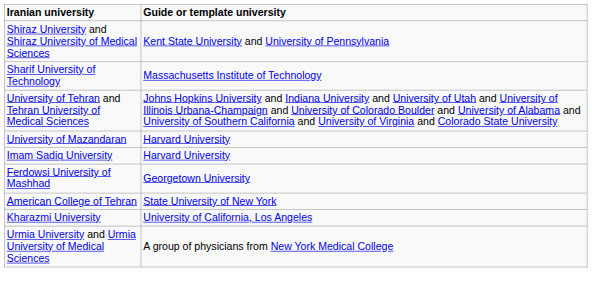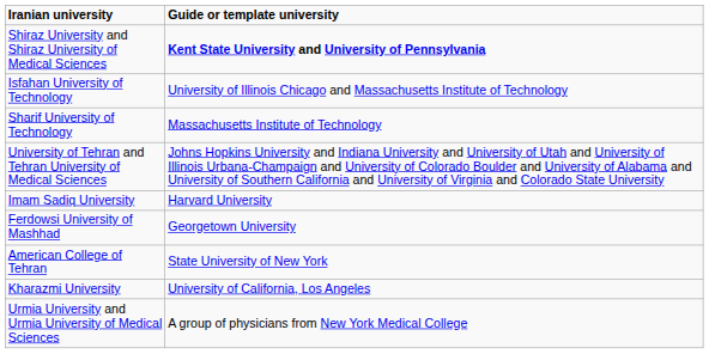 <table class="wikitable" style="margin:1em auto;">
 <tr>
 <td><strong>Iranian university</strong></td>
 <td><strong>Guide or template university</strong></td>
 </tr>
 <tr>
 <td><a href='#'>Shiraz University</a> and <a href='#'>Shiraz University of Medical Sciences</a></td>
-<td><a href='#'>Kent State University</a> and <a href='#'>University of Pennsylvania</a></td>
+<td><strong><a href='#'>Kent State University</a> and <a href='#'>University of Pennsylvania</a></strong></td>
+</tr>
+<tr>
+<td><a href='#'>Isfahan University of Technology</a></td>
+<td><a href='#'>University of Illinois Chicago</a> and <a href='#'>Massachusetts Institute of Technology</a></td>
 </tr>
 <tr>
 <td><a href='#'>Sharif University of Technology</a></td>
 <td><a href='#'>Massachusetts Institute of Technology</a></td>
 </tr>
 <tr>
 <td><a href='#'>University of Tehran</a> and <a href='#'>Tehran University of Medical Sciences</a></td>
 <td><a href='#'>Johns Hopkins University</a> and <a href='#'>Indiana University</a> and <a href='#'>University of Utah</a> and <a href='#'>University of Illinois Urbana-Champaign</a> and <a href='#'>University of Colorado Boulder</a> and <a href='#'>University of Alabama</a> and <a href='#'>University of Southern California</a> and <a href='#'>University of Virginia</a> and <a href='#'>Colorado State University</a></td>
-</tr>
-<tr>
-<td><a href='#'>University of Mazandaran</a></td>
-<td><a href='#'>Harvard University</a></td>
 </tr>
 <tr>
 <td><a href='#'>Imam Sadiq University</a></td>
 <td><a href='#'>Harvard University</a></td>
 </tr>
 <tr>
 <td><a href='#'>Ferdowsi University of Mashhad</a></td>
 <td><a href='#'>Georgetown University</a></td>
 </tr>
 <tr>
 <td><a href='#'>American College of Tehran</a></td>
 <td><a href='#'>State University of New York</a></td>
 </tr>
 <tr>
 <td><a href='#'>Kharazmi University</a></td>
 <td><a href='#'>University of California, Los Angeles</a></td>
 </tr>
 <tr>
 <td><a href='#'>Urmia University</a> and <a href='#'>Urmia University of Medical Sciences</a></td>
 <td>A group of physicians from <a href='#'>New York Medical College</a></td>
 </tr>
 </table>
